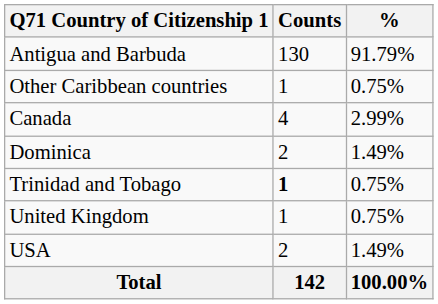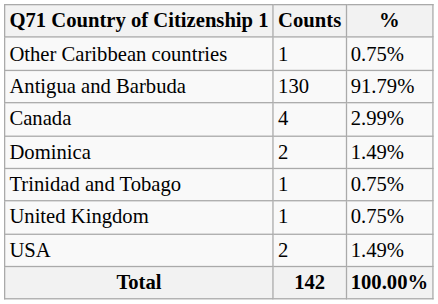 <table class="wikitable sortable">
 <tr>
 <th>Q71 Country of Citizenship 1</th>
 <th>Counts</th>
 <th>%</th>
 </tr>
 <tr>
+<td>Other Caribbean countries</td>
+<td>1</td>
+<td>0.75%</td>
+</tr>
+<tr>
 <td>Antigua and Barbuda</td>
 <td>130</td>
 <td>91.79%</td>
-</tr>
-<tr>
-<td>Other Caribbean countries</td>
-<td>1</td>
-<td>0.75%</td>
 </tr>
 <tr>
 <td>Canada</td>
 <td>4</td>
 <td>2.99%</td>
 </tr>
 <tr>
 <td>Dominica</td>
 <td>2</td>
 <td>1.49%</td>
 </tr>
 <tr>
 <td>Trinidad and Tobago</td>
-<td><strong>1</strong></td>
+<td>1</td>
 <td>0.75%</td>
 </tr>
 <tr>
 <td>United Kingdom</td>
 <td>1</td>
 <td>0.75%</td>
 </tr>
 <tr>
 <td>USA</td>
 <td>2</td>
 <td>1.49%</td>
 </tr>
 <tr>
 <th>Total</th>
 <th>142</th>
 <th>100.00%</th>
 </tr>
 </table>
